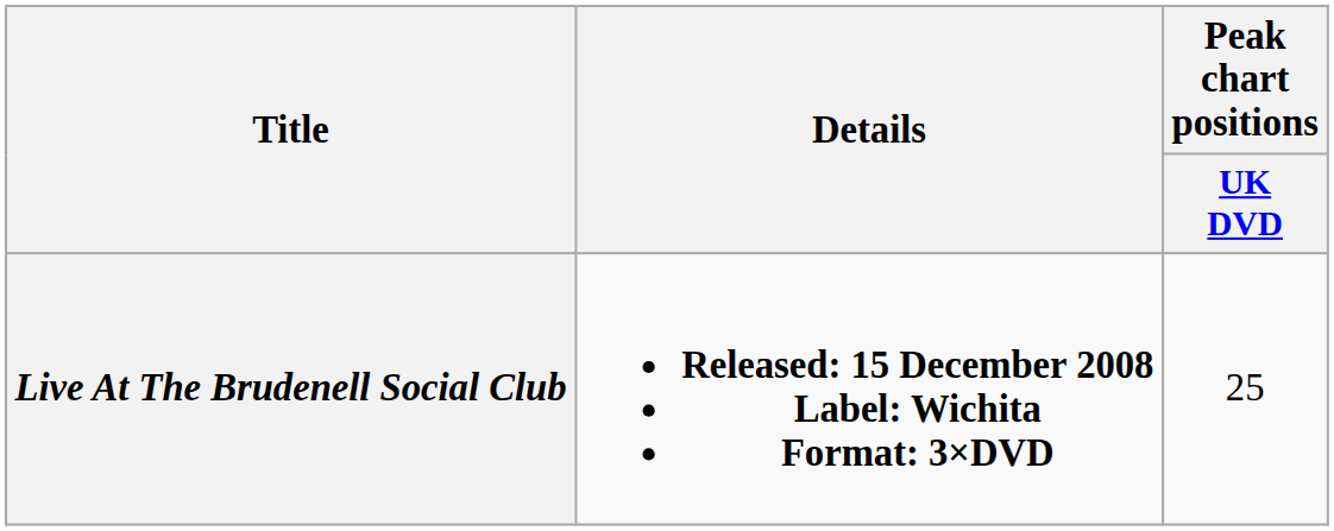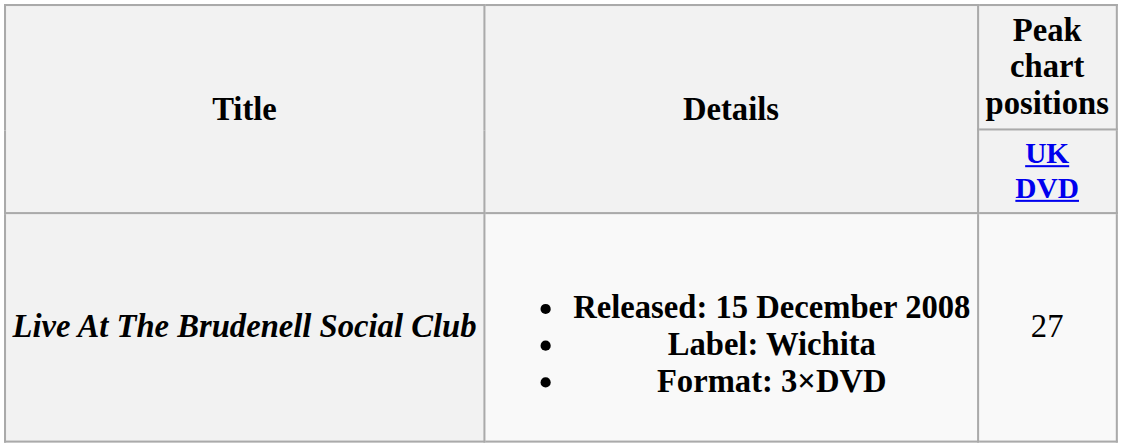 <table class="wikitable plainrowheaders" style="text-align:center;">
 <tr>
 <th scope="col" rowspan="2">Title</th>
 <th scope="col" rowspan="2">Details</th>
 <th scope="col" colspan="1">Peak chart positions</th>
 </tr>
 <tr>
 <th scope="col" style="width:2.5em;font-size:90%;"><a href='#'>UK<br>DVD</a><br></th>
 </tr>
 <tr>
 <th scope="row"><em>Live At The Brudenell Social Club</em></th>
 <td><strong><br><ul><li>Released: 15 December 2008</li><li>Label: Wichita</li><li>Format: 3×DVD</li></ul></strong></td>
-<td>25</td>
+<td>27</td>
 </tr>
 </table>
